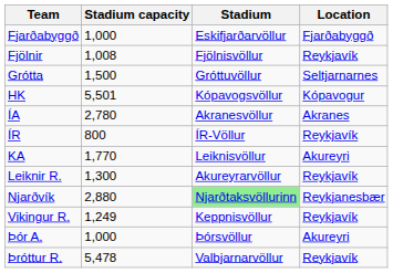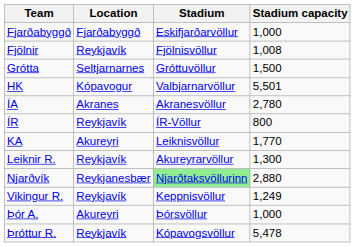 <table class="wikitable sortable" style="text-align: left;">
 <tr>
 <th>Team</th>
+<th>Location</th>
+<th>Stadium</th>
 <th>Stadium capacity</th>
-<th>Stadium</th>
-<th>Location</th>
 </tr>
 <tr>
 <td><a href='#'>Fjarðabyggð</a></td>
+<td><a href='#'>Fjarðabyggð</a></td>
+<td><a href='#'>Eskifjarðarvöllur</a></td>
 <td>1,000</td>
-<td><a href='#'>Eskifjarðarvöllur</a></td>
-<td><a href='#'>Fjarðabyggð</a></td>
 </tr>
 <tr>
 <td><a href='#'>Fjölnir</a></td>
+<td><a href='#'>Reykjavík</a></td>
+<td><a href='#'>Fjölnisvöllur</a></td>
 <td>1,008</td>
-<td><a href='#'>Fjölnisvöllur</a></td>
-<td><a href='#'>Reykjavík</a></td>
 </tr>
 <tr>
 <td><a href='#'>Grótta</a></td>
+<td><a href='#'>Seltjarnarnes</a></td>
+<td><a href='#'>Gróttuvöllur</a></td>
 <td>1,500</td>
-<td><a href='#'>Gróttuvöllur</a></td>
-<td><a href='#'>Seltjarnarnes</a></td>
 </tr>
 <tr>
 <td><a href='#'>HK</a></td>
+<td><a href='#'>Kópavogur</a></td>
+<td><a href='#'>Valbjarnarvöllur</a></td>
 <td>5,501</td>
-<td><a href='#'>Kópavogsvöllur</a></td>
-<td><a href='#'>Kópavogur</a></td>
 </tr>
 <tr>
 <td><a href='#'>ÍA</a></td>
+<td><a href='#'>Akranes</a></td>
+<td><a href='#'>Akranesvöllur</a></td>
 <td>2,780</td>
-<td><a href='#'>Akranesvöllur</a></td>
-<td><a href='#'>Akranes</a></td>
 </tr>
 <tr>
 <td><a href='#'>ÍR</a></td>
+<td><a href='#'>Reykjavík</a></td>
+<td><a href='#'>ÍR-Völlur</a></td>
 <td>800</td>
-<td><a href='#'>ÍR-Völlur</a></td>
-<td><a href='#'>Reykjavík</a></td>
 </tr>
 <tr>
 <td><a href='#'>KA</a></td>
+<td><a href='#'>Akureyri</a></td>
+<td><a href='#'>Leiknisvöllur</a></td>
 <td>1,770</td>
-<td><a href='#'>Leiknisvöllur</a></td>
-<td><a href='#'>Akureyri</a></td>
 </tr>
 <tr>
 <td><a href='#'>Leiknir R.</a></td>
+<td><a href='#'>Reykjavík</a></td>
+<td><a href='#'>Akureyrarvöllur</a></td>
 <td>1,300</td>
-<td><a href='#'>Akureyrarvöllur</a></td>
-<td><a href='#'>Reykjavík</a></td>
 </tr>
 <tr>
 <td><a href='#'>Njarðvík</a></td>
+<td><a href='#'>Reykjanesbær</a></td>
+<td style="background: lightgreen;"><a href='#'>Njarðtaksvöllurinn</a></td>
 <td>2,880</td>
-<td style="background: lightgreen;"><a href='#'>Njarðtaksvöllurinn</a></td>
-<td><a href='#'>Reykjanesbær</a></td>
 </tr>
 <tr>
 <td><a href='#'>Vikingur R.</a></td>
+<td><a href='#'>Reykjavík</a></td>
+<td><a href='#'>Keppnisvöllur</a></td>
 <td>1,249</td>
-<td><a href='#'>Keppnisvöllur</a></td>
-<td><a href='#'>Reykjavík</a></td>
 </tr>
 <tr>
 <td><a href='#'>Þór A.</a></td>
+<td><a href='#'>Akureyri</a></td>
+<td><a href='#'>Þórsvöllur</a></td>
 <td>1,000</td>
-<td><a href='#'>Þórsvöllur</a></td>
-<td><a href='#'>Akureyri</a></td>
 </tr>
 <tr>
 <td><a href='#'>Þróttur R.</a></td>
+<td><a href='#'>Reykjavík</a></td>
+<td><a href='#'>Kópavogsvöllur</a></td>
 <td>5,478</td>
-<td><a href='#'>Valbjarnarvöllur</a></td>
-<td><a href='#'>Reykjavík</a></td>
 </tr>
 </table>
